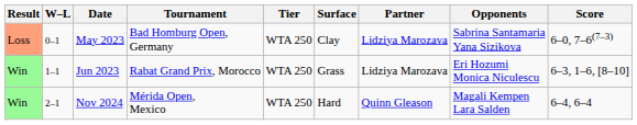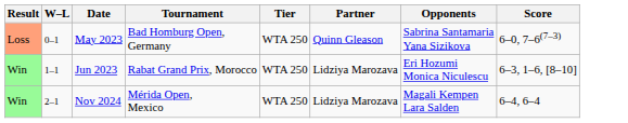 <table class="sortable wikitable">
 <tr>
 <th>Result</th>
 <th class="unsortable">W–L</th>
 <th>Date</th>
 <th>Tournament</th>
 <th>Tier</th>
-<th>Surface</th>
 <th>Partner</th>
 <th>Opponents</th>
 <th class="unsortable">Score</th>
 </tr>
 <tr>
 <td style="background:#ffa07a;">Loss</td>
 <td><small>0–1</small></td>
 <td><a href='#'>May 2023</a></td>
 <td><a href='#'>Bad Homburg Open</a>, <br>Germany</td>
 <td>WTA 250</td>
-<td>Clay</td>
-<td> <a href='#'>Lidziya Marozava</a></td>
+<td> <a href='#'>Quinn Gleason</a></td>
 <td> <a href='#'>Sabrina Santamaria</a> <br>  <a href='#'>Yana Sizikova</a></td>
 <td>6–0, 7–6<sup>(7–3)</sup></td>
 </tr>
 <tr>
 <td style="background: #98fb98;">Win</td>
 <td><small>1–1</small></td>
 <td><a href='#'>Jun 2023</a></td>
 <td><a href='#'>Rabat Grand Prix</a>, Morocco</td>
 <td>WTA 250</td>
-<td>Grass</td>
 <td> Lidziya Marozava</td>
 <td> <a href='#'>Eri Hozumi</a> <br>  <a href='#'>Monica Niculescu</a></td>
 <td>6–3, 1–6, [8–10]</td>
 </tr>
 <tr>
 <td style="background: #98fb98;">Win</td>
 <td><small>2–1</small></td>
 <td><a href='#'>Nov 2024</a></td>
 <td><a href='#'>Mérida Open</a>, <br>Mexico</td>
 <td>WTA 250</td>
-<td>Hard</td>
-<td> <a href='#'>Quinn Gleason</a></td>
+<td> Lidziya Marozava</td>
 <td> <a href='#'>Magali Kempen</a> <br>  <a href='#'>Lara Salden</a></td>
 <td>6–4, 6–4</td>
 </tr>
 </table>
